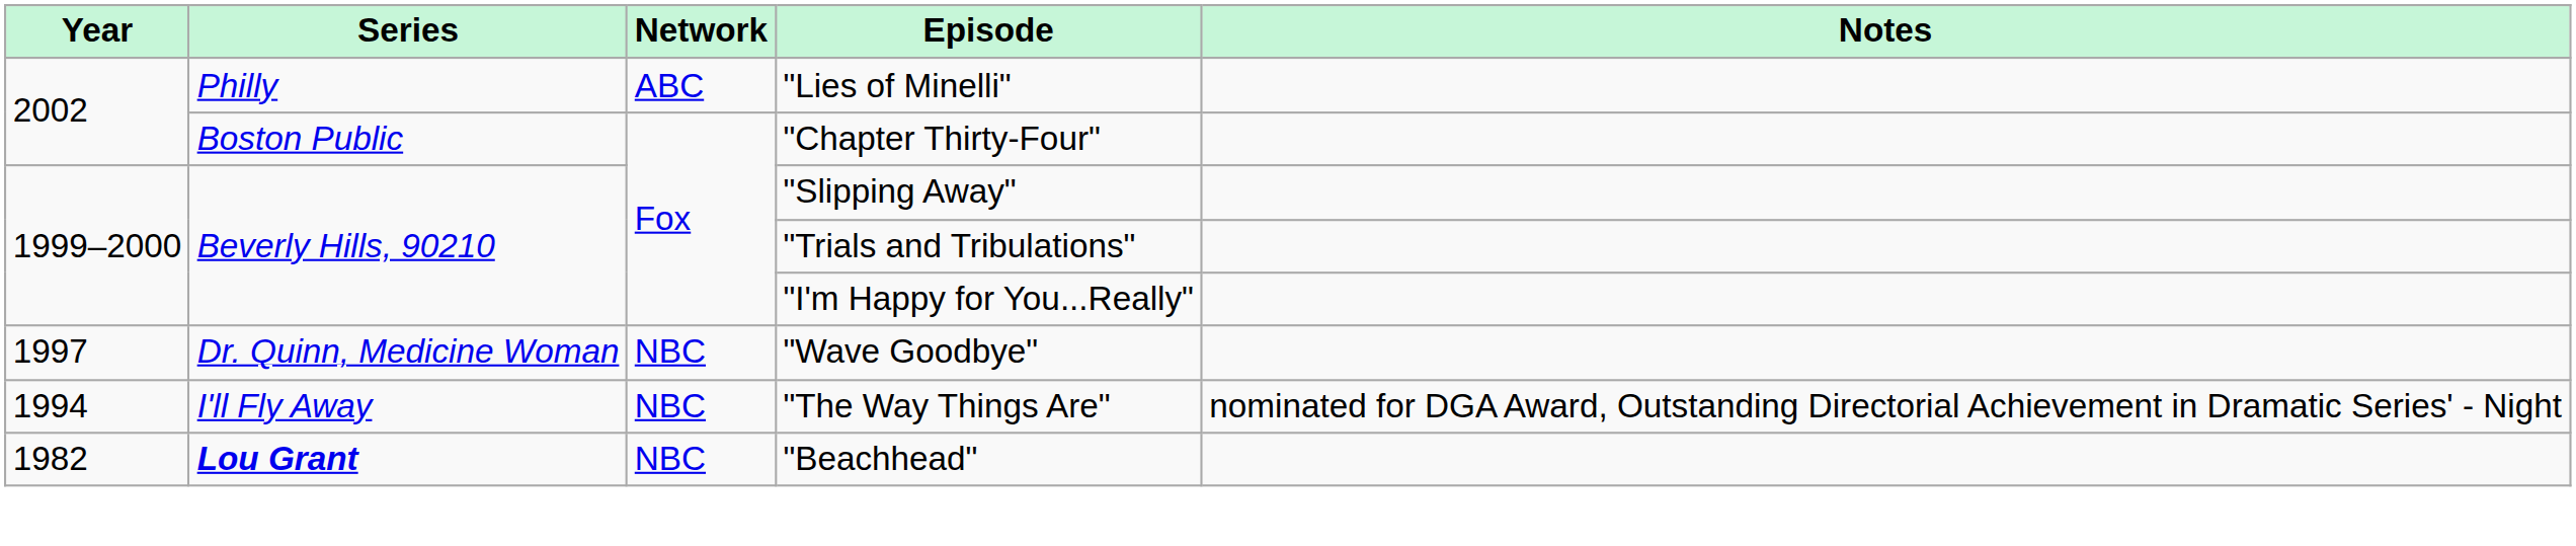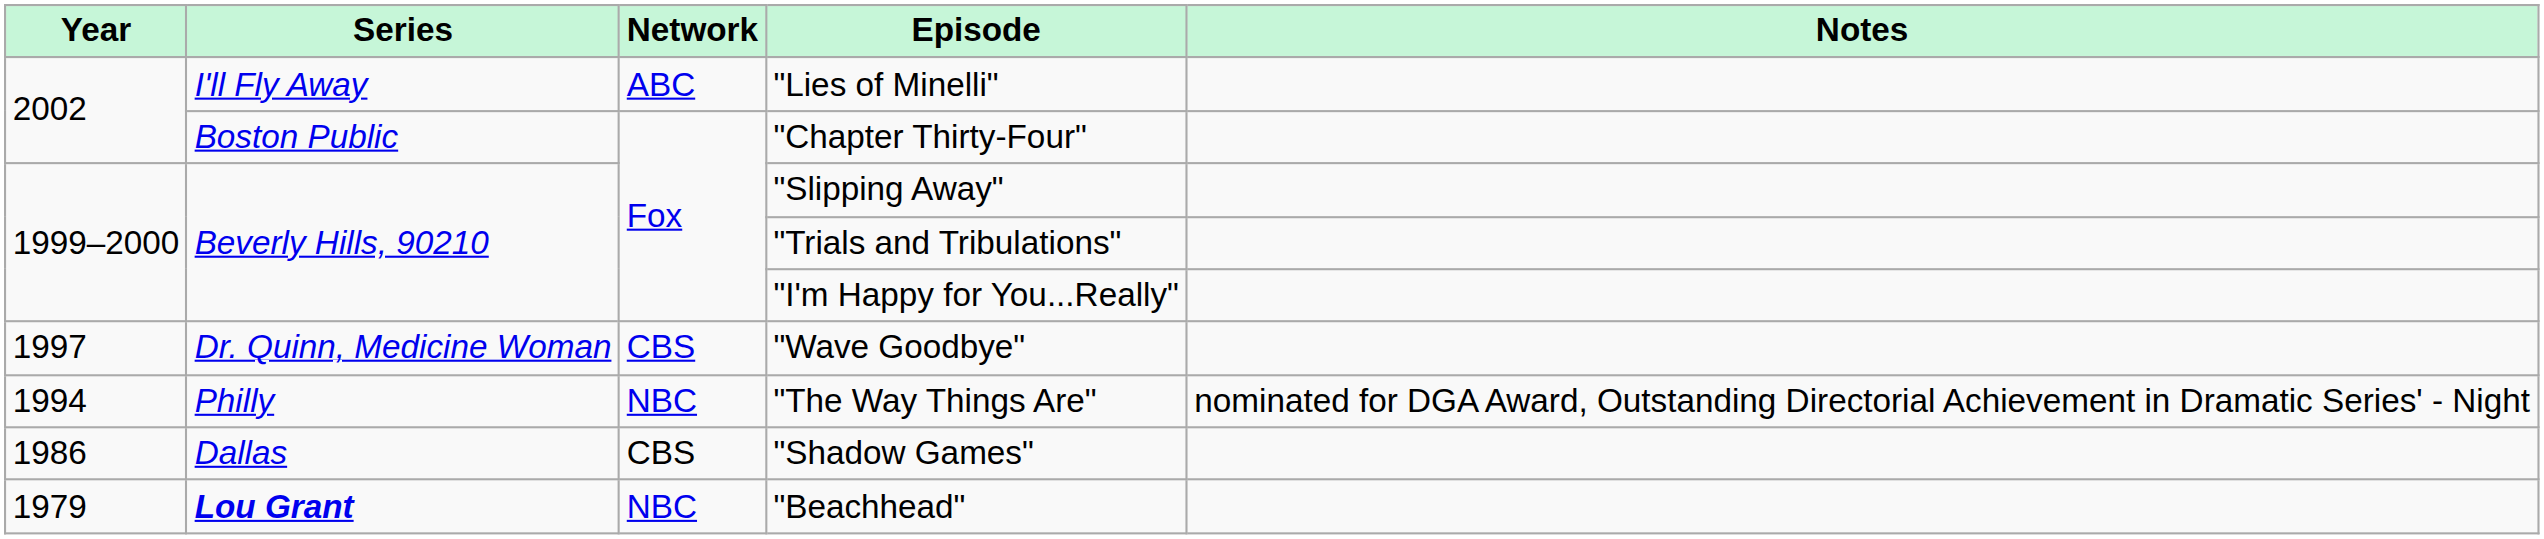 <table class="wikitable" style="font-size:100%;">
 <tr>
 <th style="background:#C6F6D8;">Year</th>
 <th style="background:#C6F6D8;">Series</th>
 <th style="background:#C6F6D8;">Network</th>
 <th style="background:#C6F6D8;">Episode</th>
 <th style="background:#C6F6D8;">Notes</th>
 </tr>
 <tr>
 <td rowspan=2>2002</td>
-<td><em><a href='#'>Philly</a></em></td>
+<td><em><a href='#'>I'll Fly Away</a></em></td>
 <td><a href='#'>ABC</a></td>
 <td>"Lies of Minelli"</td>
 <td></td>
 </tr>
 <tr>
 <td><em><a href='#'>Boston Public</a></em></td>
 <td rowspan=4><a href='#'>Fox</a></td>
 <td>"Chapter Thirty-Four"</td>
 <td></td>
 </tr>
 <tr>
 <td rowspan=3>1999–2000</td>
 <td rowspan=3><em><a href='#'>Beverly Hills, 90210</a></em></td>
 <td>"Slipping Away"</td>
 <td></td>
 </tr>
 <tr>
 <td>"Trials and Tribulations"</td>
 <td></td>
 </tr>
 <tr>
 <td>"I'm Happy for You...Really"</td>
 <td></td>
 </tr>
 <tr>
 <td>1997</td>
 <td><em><a href='#'>Dr. Quinn, Medicine Woman</a></em></td>
-<td><a href='#'>NBC</a></td>
+<td><a href='#'>CBS</a></td>
 <td>"Wave Goodbye"</td>
 <td></td>
 </tr>
 <tr>
 <td>1994</td>
-<td><em><a href='#'>I'll Fly Away</a></em></td>
+<td><em><a href='#'>Philly</a></em></td>
 <td><a href='#'>NBC</a></td>
 <td>"The Way Things Are"</td>
 <td>nominated for DGA Award, Outstanding Directorial Achievement in Dramatic Series' - Night</td>
 </tr>
 <tr>
-<td>1982</td>
+<td>1986</td>
+<td><em><a href='#'>Dallas</a></em></td>
+<td>CBS</td>
+<td>"Shadow Games"</td>
+<td></td>
+</tr>
+<tr>
+<td>1979</td>
 <td><strong><em><a href='#'>Lou Grant</a></em></strong></td>
 <td><a href='#'>NBC</a></td>
 <td>"Beachhead"</td>
 <td></td>
 </tr>
 </table>
